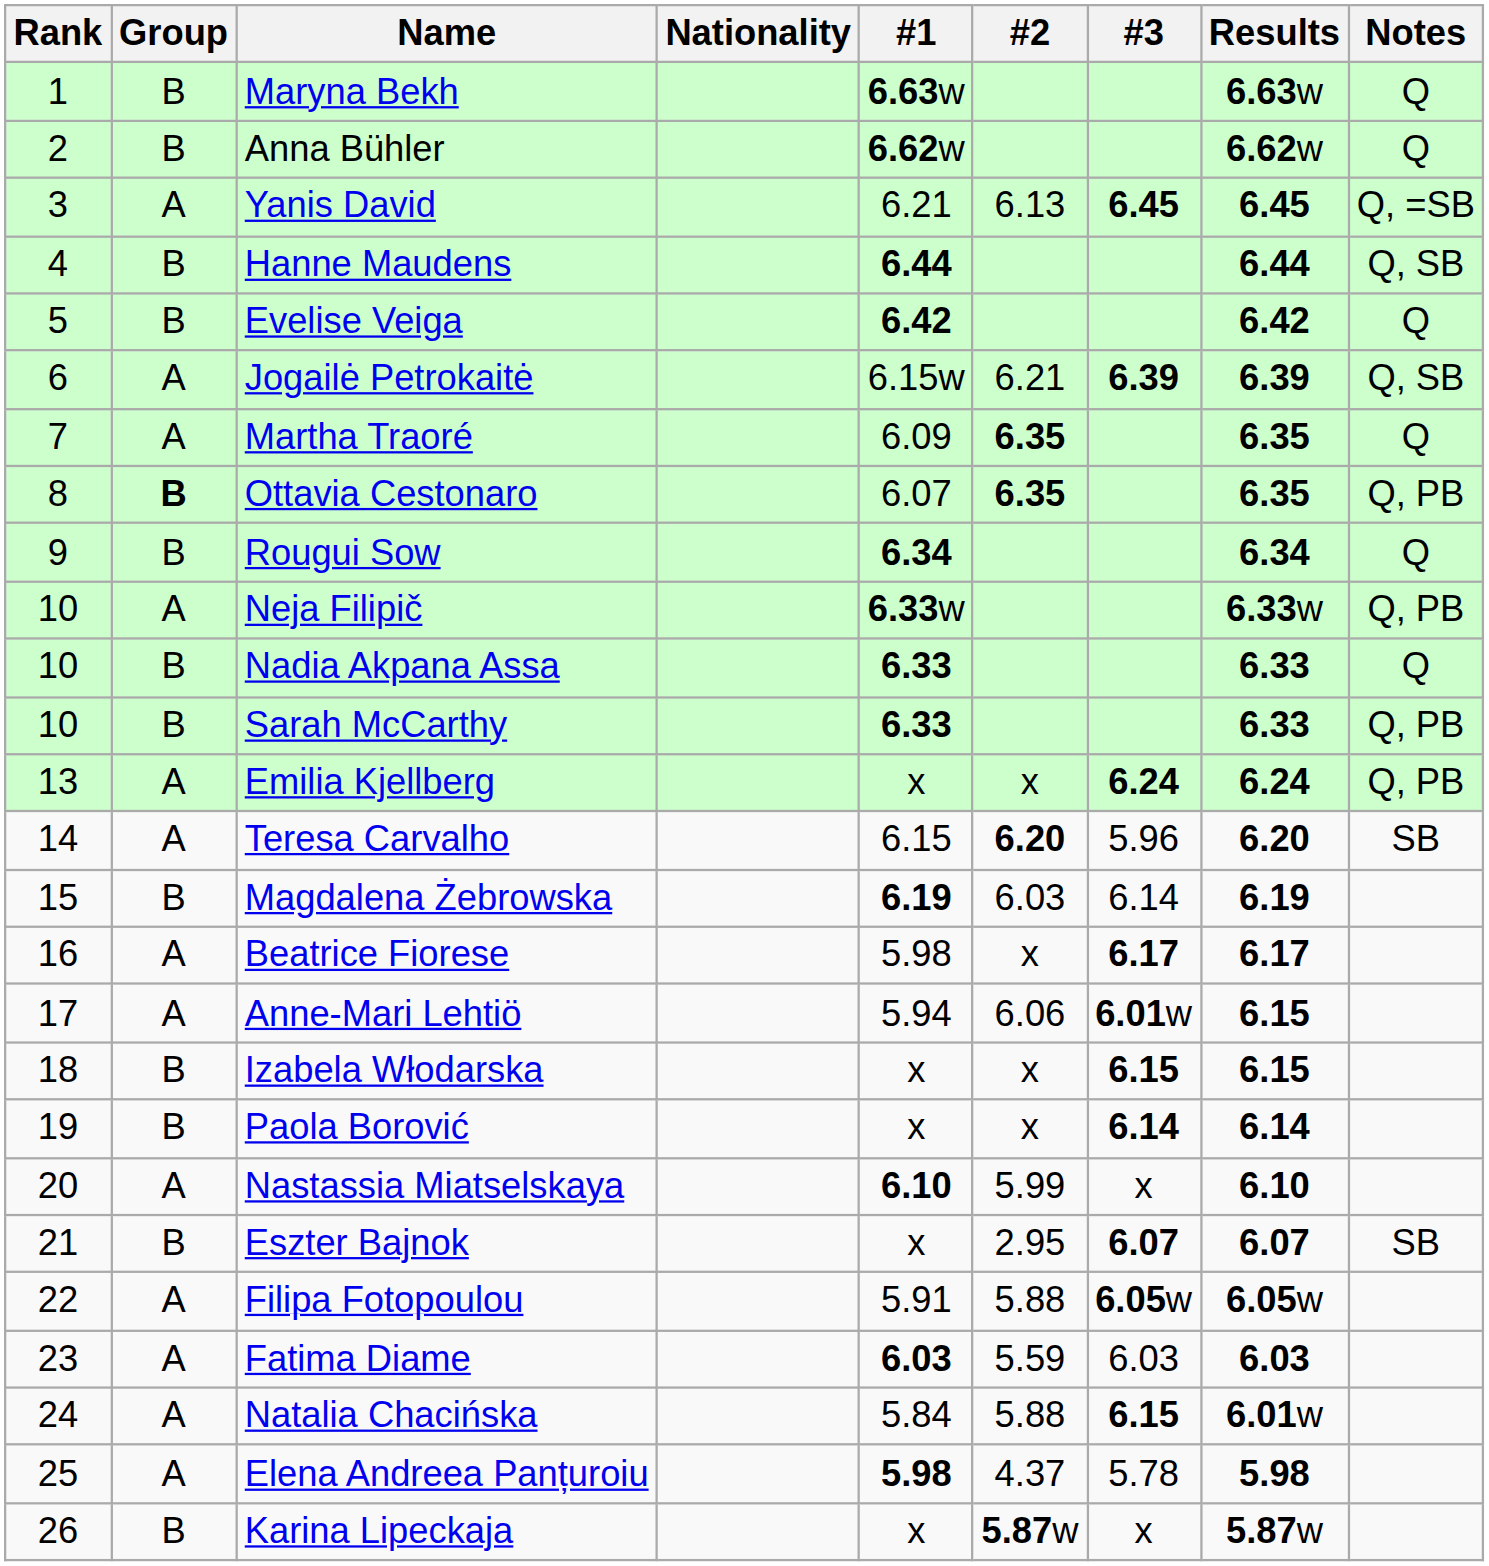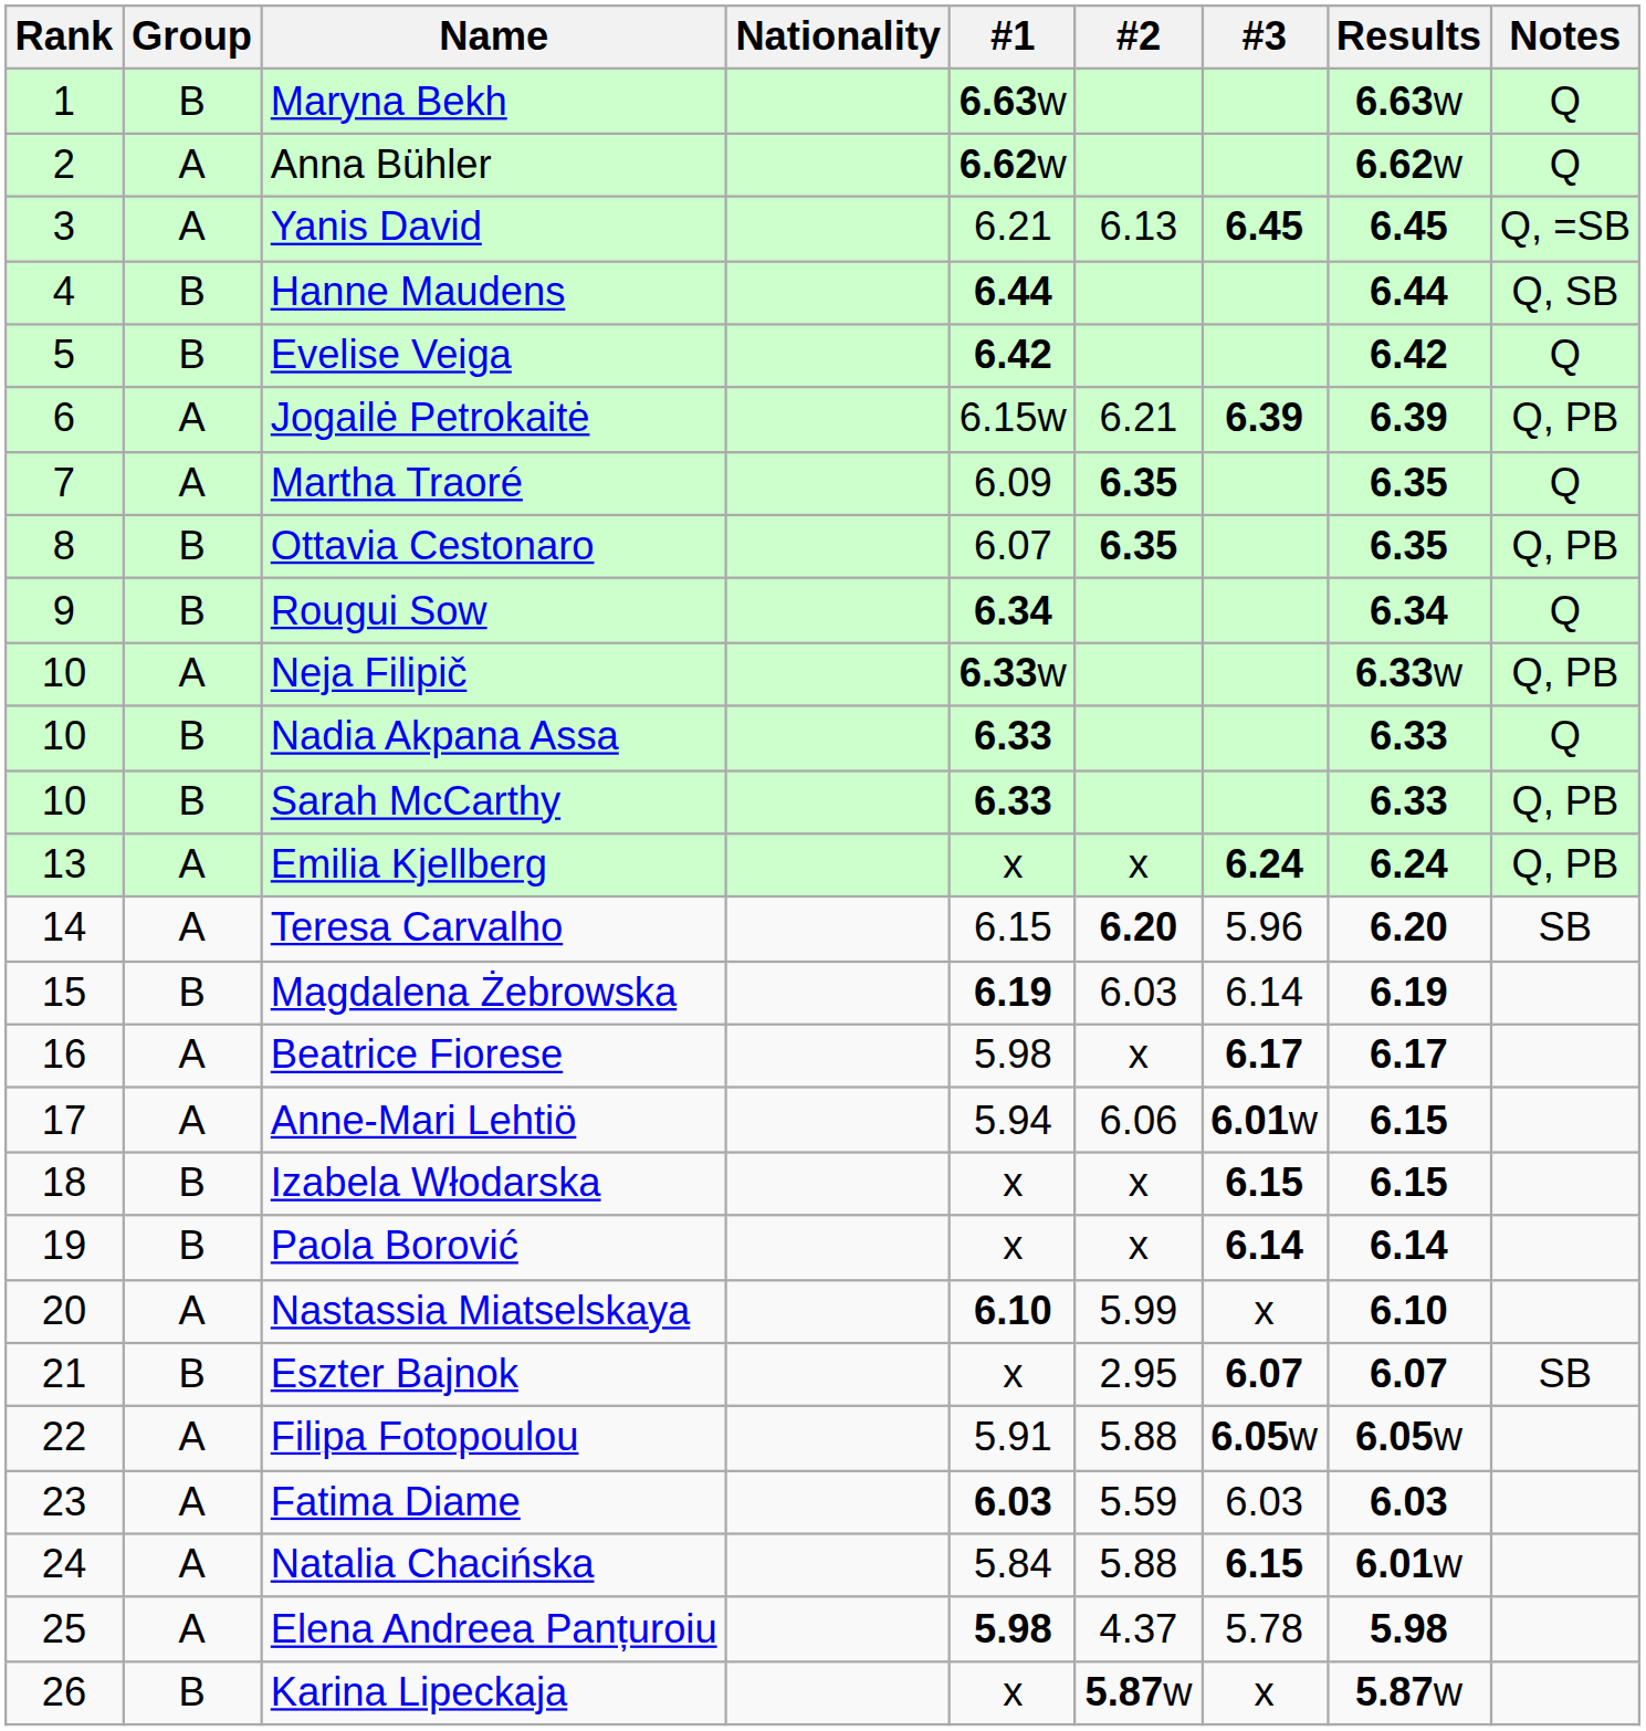 <table class="wikitable sortable" style="text-align:center">
 <tr>
 <th>Rank</th>
 <th>Group</th>
 <th>Name</th>
 <th>Nationality</th>
 <th>#1</th>
 <th>#2</th>
 <th>#3</th>
 <th>Results</th>
 <th>Notes</th>
 </tr>
 <tr bgcolor=ccffcc>
 <td>1</td>
 <td>B</td>
 <td align=left><a href='#'>Maryna Bekh</a></td>
 <td align=left></td>
 <td><strong>6.63</strong>w</td>
 <td></td>
 <td></td>
 <td><strong>6.63</strong>w</td>
 <td>Q</td>
 </tr>
 <tr bgcolor=ccffcc>
 <td>2</td>
-<td>B</td>
+<td>A</td>
 <td align=left>Anna Bühler</td>
 <td align=left></td>
 <td><strong>6.62</strong>w</td>
 <td></td>
 <td></td>
 <td><strong>6.62</strong>w</td>
 <td>Q</td>
 </tr>
 <tr bgcolor=ccffcc>
 <td>3</td>
 <td>A</td>
 <td align=left><a href='#'>Yanis David</a></td>
 <td align=left></td>
 <td>6.21</td>
 <td>6.13</td>
 <td><strong>6.45</strong></td>
 <td><strong>6.45</strong></td>
 <td>Q, =SB</td>
 </tr>
 <tr bgcolor=ccffcc>
 <td>4</td>
 <td>B</td>
 <td align=left><a href='#'>Hanne Maudens</a></td>
 <td align=left></td>
 <td><strong>6.44</strong></td>
 <td></td>
 <td></td>
 <td><strong>6.44</strong></td>
 <td>Q, SB</td>
 </tr>
 <tr bgcolor=ccffcc>
 <td>5</td>
 <td>B</td>
 <td align=left><a href='#'>Evelise Veiga</a></td>
 <td align=left></td>
 <td><strong>6.42</strong></td>
 <td></td>
 <td></td>
 <td><strong>6.42</strong></td>
 <td>Q</td>
 </tr>
 <tr bgcolor=ccffcc>
 <td>6</td>
 <td>A</td>
 <td align=left><a href='#'>Jogailė Petrokaitė</a></td>
 <td align=left></td>
 <td>6.15w</td>
 <td>6.21</td>
 <td><strong>6.39</strong></td>
 <td><strong>6.39</strong></td>
-<td>Q, SB</td>
+<td>Q, PB</td>
 </tr>
 <tr bgcolor=ccffcc>
 <td>7</td>
 <td>A</td>
 <td align=left><a href='#'>Martha Traoré</a></td>
 <td align=left></td>
 <td>6.09</td>
 <td><strong>6.35</strong></td>
 <td></td>
 <td><strong>6.35</strong></td>
 <td>Q</td>
 </tr>
 <tr bgcolor=ccffcc>
 <td>8</td>
-<td><strong>B</strong></td>
+<td>B</td>
 <td align=left><a href='#'>Ottavia Cestonaro</a></td>
 <td align=left></td>
 <td>6.07</td>
 <td><strong>6.35</strong></td>
 <td></td>
 <td><strong>6.35</strong></td>
 <td>Q, PB</td>
 </tr>
 <tr bgcolor=ccffcc>
 <td>9</td>
 <td>B</td>
 <td align=left><a href='#'>Rougui Sow</a></td>
 <td align=left></td>
 <td><strong>6.34</strong></td>
 <td></td>
 <td></td>
 <td><strong>6.34</strong></td>
 <td>Q</td>
 </tr>
 <tr bgcolor=ccffcc>
 <td>10</td>
 <td>A</td>
 <td align=left><a href='#'>Neja Filipič</a></td>
 <td align=left></td>
 <td><strong>6.33</strong>w</td>
 <td></td>
 <td></td>
 <td><strong>6.33</strong>w</td>
 <td>Q, PB</td>
 </tr>
 <tr bgcolor=ccffcc>
 <td>10</td>
 <td>B</td>
 <td align=left><a href='#'>Nadia Akpana Assa</a></td>
 <td align=left></td>
 <td><strong>6.33</strong></td>
 <td></td>
 <td></td>
 <td><strong>6.33</strong></td>
 <td>Q</td>
 </tr>
 <tr bgcolor=ccffcc>
 <td>10</td>
 <td>B</td>
 <td align=left><a href='#'>Sarah McCarthy</a></td>
 <td align=left></td>
 <td><strong>6.33</strong></td>
 <td></td>
 <td></td>
 <td><strong>6.33</strong></td>
 <td>Q, PB</td>
 </tr>
 <tr bgcolor=ccffcc>
 <td>13</td>
 <td>A</td>
 <td align=left><a href='#'>Emilia Kjellberg</a></td>
 <td align=left></td>
 <td>x</td>
 <td>x</td>
 <td><strong>6.24</strong></td>
 <td><strong>6.24</strong></td>
 <td>Q, PB</td>
 </tr>
 <tr>
 <td>14</td>
 <td>A</td>
 <td align=left><a href='#'>Teresa Carvalho</a></td>
 <td align=left></td>
 <td>6.15</td>
 <td><strong>6.20</strong></td>
 <td>5.96</td>
 <td><strong>6.20</strong></td>
 <td>SB</td>
 </tr>
 <tr>
 <td>15</td>
 <td>B</td>
 <td align=left><a href='#'>Magdalena Żebrowska</a></td>
 <td align=left></td>
 <td><strong>6.19</strong></td>
 <td>6.03</td>
 <td>6.14</td>
 <td><strong>6.19</strong></td>
 <td></td>
 </tr>
 <tr>
 <td>16</td>
 <td>A</td>
 <td align=left><a href='#'>Beatrice Fiorese</a></td>
 <td align=left></td>
 <td>5.98</td>
 <td>x</td>
 <td><strong>6.17</strong></td>
 <td><strong>6.17</strong></td>
 <td></td>
 </tr>
 <tr>
 <td>17</td>
 <td>A</td>
 <td align=left><a href='#'>Anne-Mari Lehtiö</a></td>
 <td align=left></td>
 <td>5.94</td>
 <td>6.06</td>
 <td><strong>6.01</strong>w</td>
 <td><strong>6.15</strong></td>
 <td></td>
 </tr>
 <tr>
 <td>18</td>
 <td>B</td>
 <td align=left><a href='#'>Izabela Włodarska</a></td>
 <td align=left></td>
 <td>x</td>
 <td>x</td>
 <td><strong>6.15</strong></td>
 <td><strong>6.15</strong></td>
 <td></td>
 </tr>
 <tr>
 <td>19</td>
 <td>B</td>
 <td align=left><a href='#'>Paola Borović</a></td>
 <td align=left></td>
 <td>x</td>
 <td>x</td>
 <td><strong>6.14</strong></td>
 <td><strong>6.14</strong></td>
 <td></td>
 </tr>
 <tr>
 <td>20</td>
 <td>A</td>
 <td align=left><a href='#'>Nastassia Miatselskaya</a></td>
 <td align=left></td>
 <td><strong>6.10</strong></td>
 <td>5.99</td>
 <td>x</td>
 <td><strong>6.10</strong></td>
 <td></td>
 </tr>
 <tr>
 <td>21</td>
 <td>B</td>
 <td align=left><a href='#'>Eszter Bajnok</a></td>
 <td align=left></td>
 <td>x</td>
 <td>2.95</td>
 <td><strong>6.07</strong></td>
 <td><strong>6.07</strong></td>
 <td>SB</td>
 </tr>
 <tr>
 <td>22</td>
 <td>A</td>
 <td align=left><a href='#'>Filipa Fotopoulou</a></td>
 <td align=left></td>
 <td>5.91</td>
 <td>5.88</td>
 <td><strong>6.05</strong>w</td>
 <td><strong>6.05</strong>w</td>
 <td></td>
 </tr>
 <tr>
 <td>23</td>
 <td>A</td>
 <td align=left><a href='#'>Fatima Diame</a></td>
 <td align=left></td>
 <td><strong>6.03</strong></td>
 <td>5.59</td>
 <td>6.03</td>
 <td><strong>6.03</strong></td>
 <td></td>
 </tr>
 <tr>
 <td>24</td>
 <td>A</td>
 <td align=left><a href='#'>Natalia Chacińska</a></td>
 <td align=left></td>
 <td>5.84</td>
 <td>5.88</td>
 <td><strong>6.15</strong></td>
 <td><strong>6.01</strong>w</td>
 <td></td>
 </tr>
 <tr>
 <td>25</td>
 <td>A</td>
 <td align=left><a href='#'>Elena Andreea Panțuroiu</a></td>
 <td align=left></td>
 <td><strong>5.98</strong></td>
 <td>4.37</td>
 <td>5.78</td>
 <td><strong>5.98</strong></td>
 <td></td>
 </tr>
 <tr>
 <td>26</td>
 <td>B</td>
 <td align=left><a href='#'>Karina Lipeckaja</a></td>
 <td align=left></td>
 <td>x</td>
 <td><strong>5.87</strong>w</td>
 <td>x</td>
 <td><strong>5.87</strong>w</td>
 <td></td>
 </tr>
 </table>
